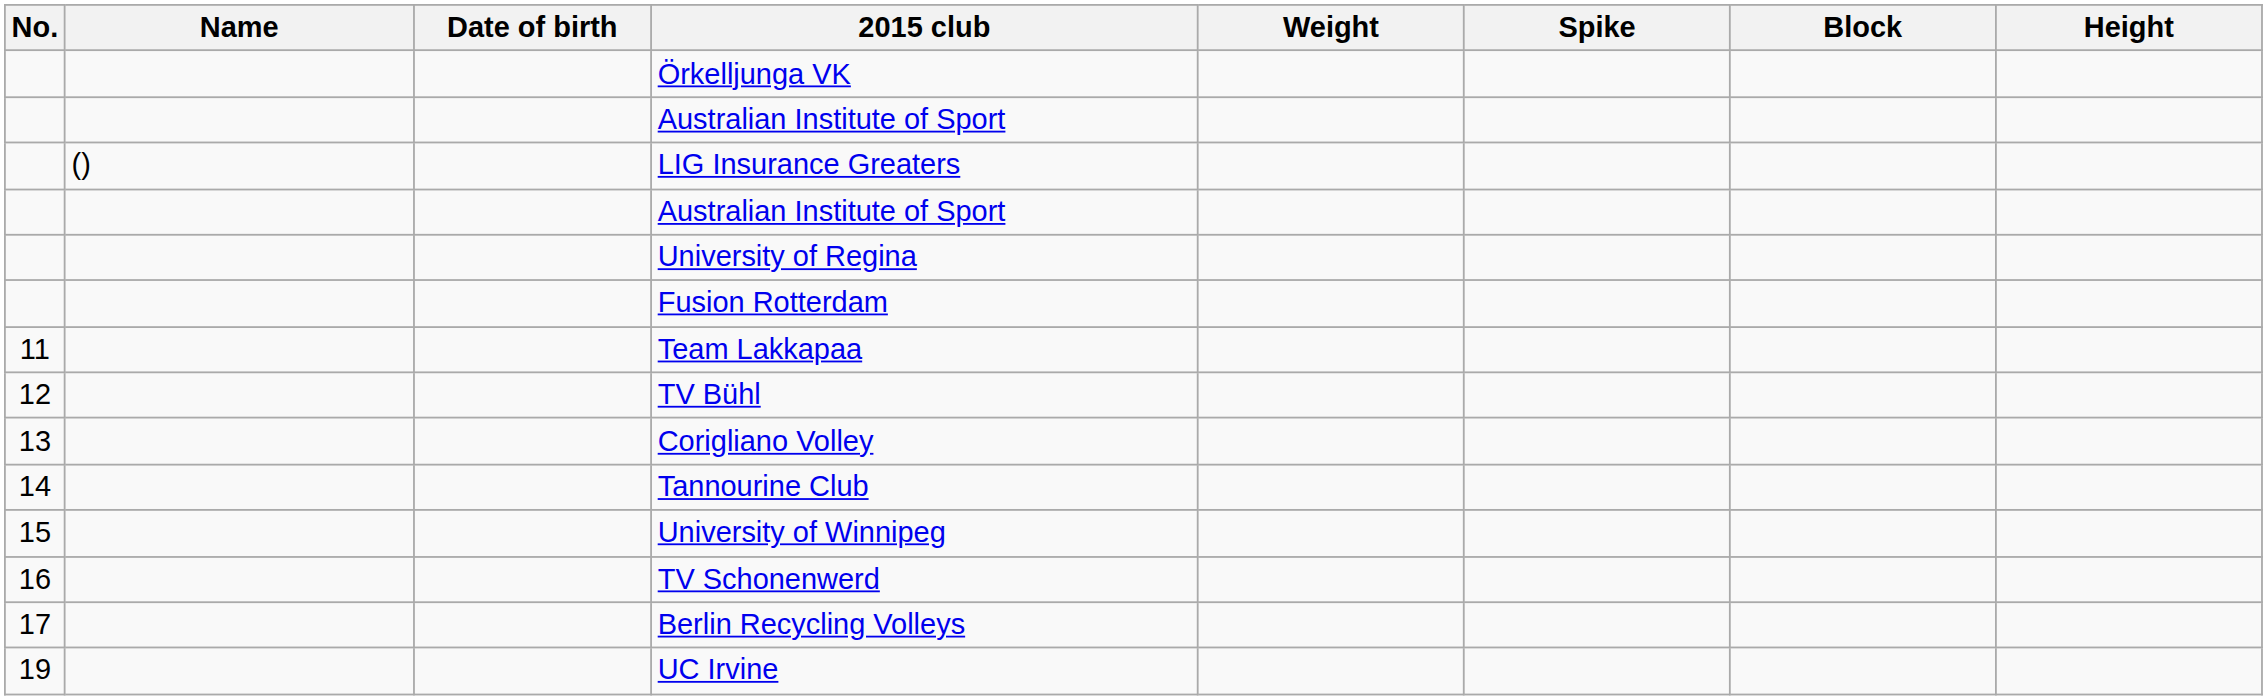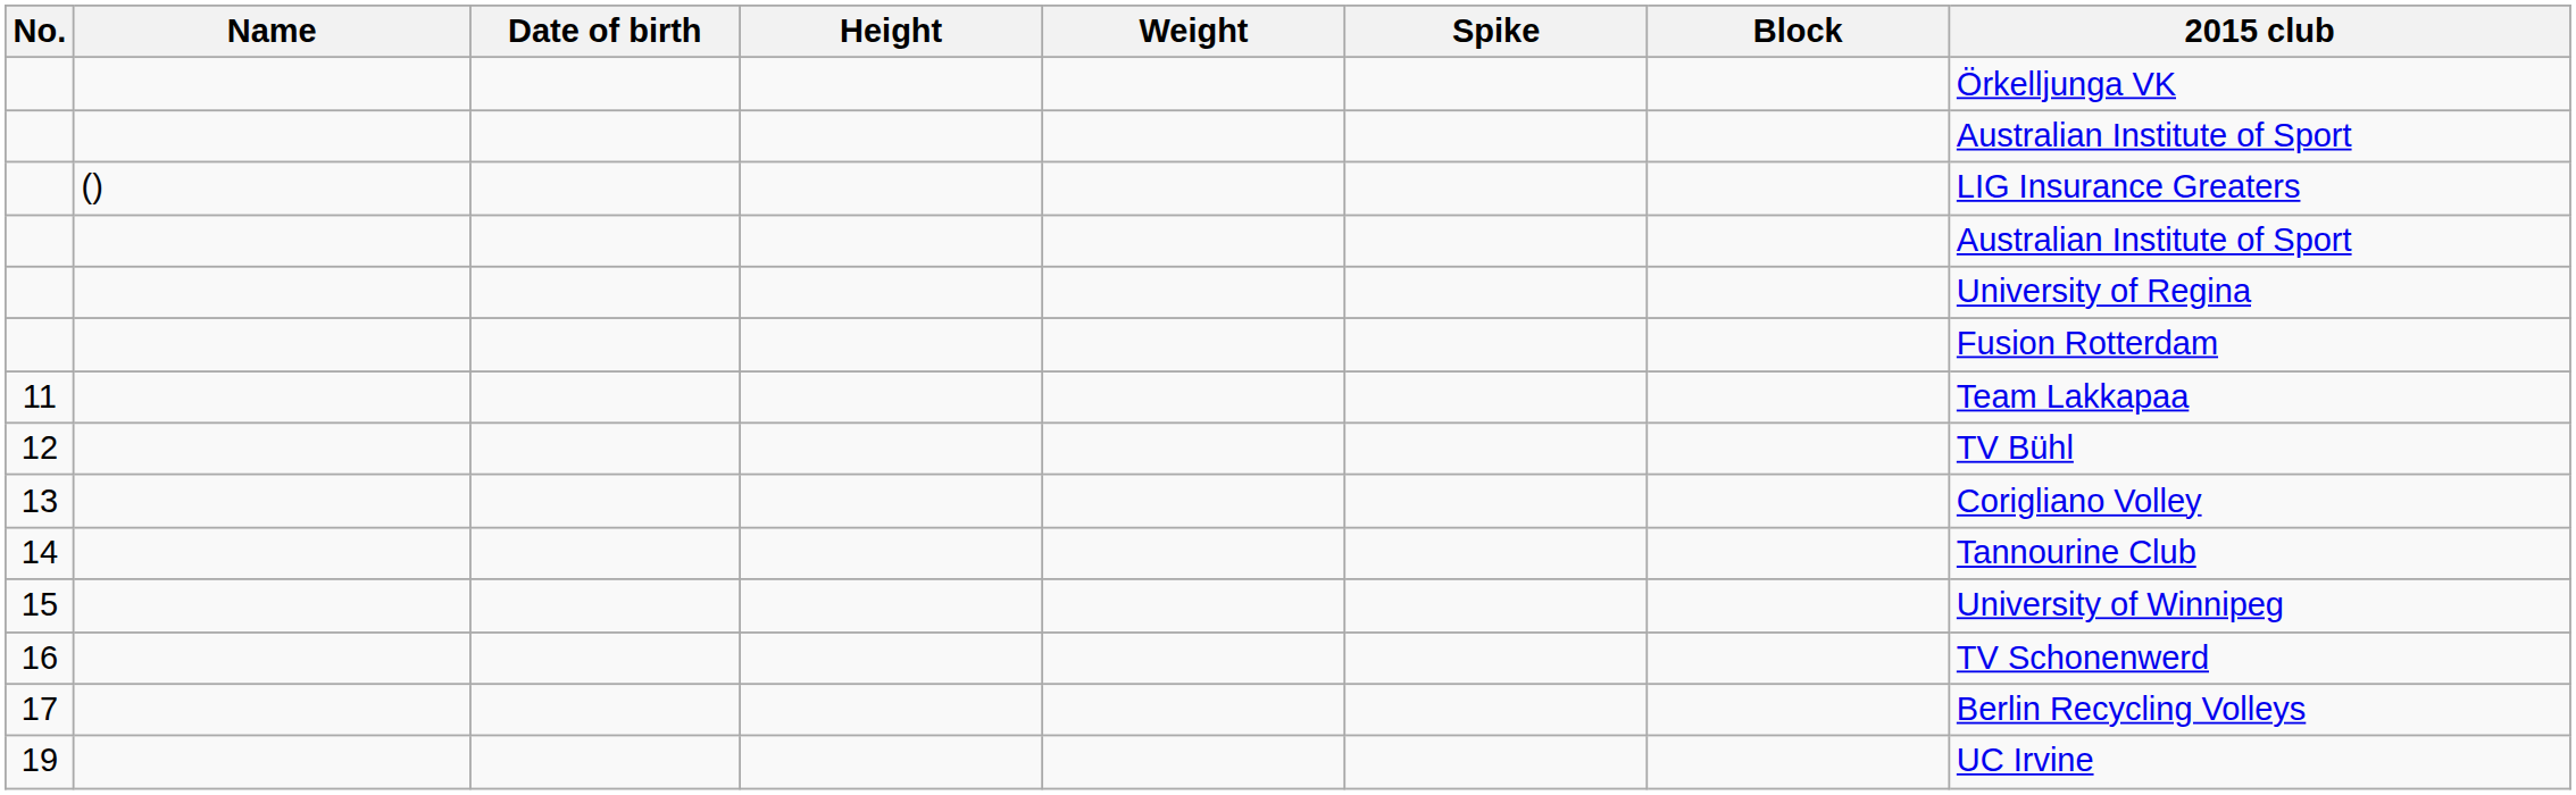 <table class="wikitable sortable" style="font-size:100%; text-align:center;">
 <tr>
 <th>No.</th>
 <th style="width:12em">Name</th>
 <th style="width:8em">Date of birth</th>
-<th style="width:19em">2015 club</th>
+<th style="width:9em">Height</th>
 <th style="width:9em">Weight</th>
 <th style="width:9em">Spike</th>
 <th style="width:9em">Block</th>
-<th style="width:9em">Height</th>
+<th style="width:19em">2015 club</th>
 </tr>
 <tr>
 <td></td>
 <td align=left></td>
 <td align=right></td>
-<td align=left> <a href='#'>Örkelljunga VK</a></td>
 <td></td>
 <td></td>
 <td></td>
 <td></td>
+<td align=left> <a href='#'>Örkelljunga VK</a></td>
 </tr>
 <tr>
 <td></td>
 <td align=left></td>
 <td align=right></td>
-<td align=left> <a href='#'>Australian Institute of Sport</a></td>
 <td></td>
 <td></td>
 <td></td>
 <td></td>
+<td align=left> <a href='#'>Australian Institute of Sport</a></td>
 </tr>
 <tr>
 <td></td>
 <td align=left> ()</td>
 <td align=right></td>
-<td align=left> <a href='#'>LIG Insurance Greaters</a></td>
 <td></td>
 <td></td>
 <td></td>
 <td></td>
+<td align=left> <a href='#'>LIG Insurance Greaters</a></td>
 </tr>
 <tr>
 <td></td>
 <td align=left></td>
 <td align=right></td>
-<td align=left> <a href='#'>Australian Institute of Sport</a></td>
 <td></td>
 <td></td>
 <td></td>
 <td></td>
+<td align=left> <a href='#'>Australian Institute of Sport</a></td>
 </tr>
 <tr>
 <td></td>
 <td align=left></td>
 <td align=right></td>
-<td align=left> <a href='#'>University of Regina</a></td>
 <td></td>
 <td></td>
 <td></td>
 <td></td>
+<td align=left> <a href='#'>University of Regina</a></td>
 </tr>
 <tr>
 <td></td>
 <td align=left></td>
 <td align=right></td>
-<td align=left> <a href='#'>Fusion Rotterdam</a></td>
 <td></td>
 <td></td>
 <td></td>
 <td></td>
+<td align=left> <a href='#'>Fusion Rotterdam</a></td>
 </tr>
 <tr>
 <td>11</td>
 <td align=left></td>
 <td align=right></td>
-<td align=left> <a href='#'>Team Lakkapaa</a></td>
 <td></td>
 <td></td>
 <td></td>
 <td></td>
+<td align=left> <a href='#'>Team Lakkapaa</a></td>
 </tr>
 <tr>
 <td>12</td>
 <td align=left></td>
 <td align=right></td>
-<td align=left> <a href='#'>TV Bühl</a></td>
 <td></td>
 <td></td>
 <td></td>
 <td></td>
+<td align=left> <a href='#'>TV Bühl</a></td>
 </tr>
 <tr>
 <td>13</td>
 <td align=left></td>
 <td align=right></td>
-<td align=left> <a href='#'>Corigliano Volley</a></td>
 <td></td>
 <td></td>
 <td></td>
 <td></td>
+<td align=left> <a href='#'>Corigliano Volley</a></td>
 </tr>
 <tr>
 <td>14</td>
 <td align=left></td>
 <td align=right></td>
-<td align=left> <a href='#'>Tannourine Club</a></td>
 <td></td>
 <td></td>
 <td></td>
 <td></td>
+<td align=left> <a href='#'>Tannourine Club</a></td>
 </tr>
 <tr>
 <td>15</td>
 <td align=left></td>
 <td align=right></td>
-<td align=left> <a href='#'>University of Winnipeg</a></td>
 <td></td>
 <td></td>
 <td></td>
 <td></td>
+<td align=left> <a href='#'>University of Winnipeg</a></td>
 </tr>
 <tr>
 <td>16</td>
 <td align=left></td>
 <td align=right></td>
-<td align=left> <a href='#'>TV Schonenwerd</a></td>
 <td></td>
 <td></td>
 <td></td>
 <td></td>
+<td align=left> <a href='#'>TV Schonenwerd</a></td>
 </tr>
 <tr>
 <td>17</td>
 <td align=left></td>
 <td align=right></td>
-<td align=left> <a href='#'>Berlin Recycling Volleys</a></td>
 <td></td>
 <td></td>
 <td></td>
 <td></td>
+<td align=left> <a href='#'>Berlin Recycling Volleys</a></td>
 </tr>
 <tr>
 <td>19</td>
 <td align=left></td>
 <td align=right></td>
-<td align=left> <a href='#'>UC Irvine</a></td>
 <td></td>
 <td></td>
 <td></td>
 <td></td>
+<td align=left> <a href='#'>UC Irvine</a></td>
 </tr>
 </table>
